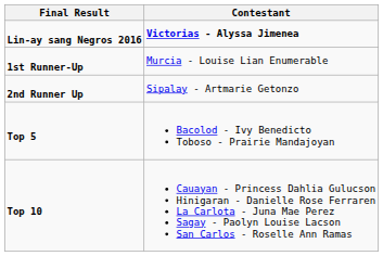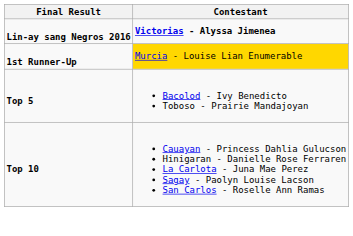 <table class="wikitable">
 <tr>
 <th>Final Result</th>
 <th>Contestant</th>
 </tr>
 <tr>
 <td><br><strong>Lin-ay sang Negros 2016</strong></td>
 <td><strong><a href='#'>Victorias</a> - Alyssa Jimenea</strong></td>
 </tr>
 <tr>
 <td><br><strong>1st Runner-Up</strong></td>
-<td><a href='#'>Murcia</a> - Louise Lian Enumerable</td>
-</tr>
-<tr>
-<td><br><strong>2nd Runner Up</strong></td>
-<td><a href='#'>Sipalay</a> -  Artmarie Getonzo</td>
+<td style="background: gold;"><a href='#'>Murcia</a> - Louise Lian Enumerable</td>
 </tr>
 <tr>
 <td><br><strong>Top 5</strong></td>
 <td><br><ul><li><a href='#'>Bacolod</a> - Ivy Benedicto</li><li>Toboso - Prairie Mandajoyan</li></ul></td>
 </tr>
 <tr>
 <td><br><strong>Top 10</strong></td>
 <td><br><ul><li><a href='#'>Cauayan</a> - Princess Dahlia Gulucson</li><li>Hinigaran - Danielle Rose Ferraren</li><li><a href='#'>La Carlota</a> - Juna Mae Perez</li><li><a href='#'>Sagay</a> - Paolyn Louise Lacson</li><li><a href='#'>San Carlos</a> - Roselle Ann Ramas</li></ul></td>
 </tr>
 </table>
